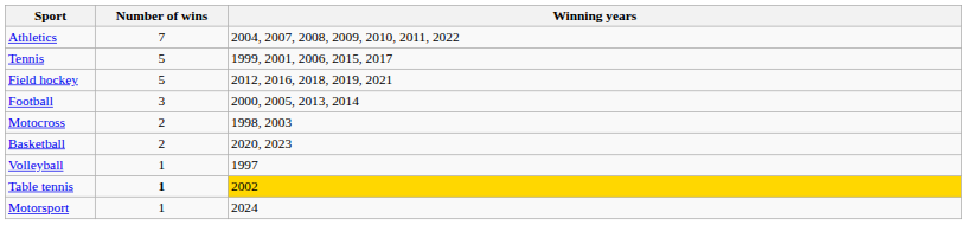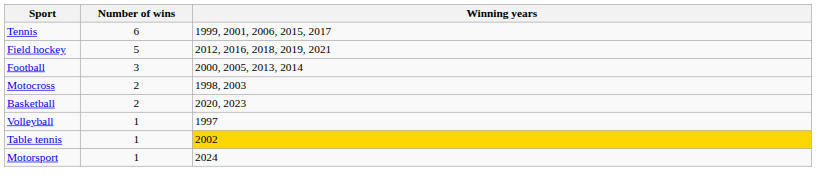 <table class="wikitable sortable"  style="width:90%">
 <tr>
 <th width=100>Sport</th>
 <th width=150>Number of wins</th>
 <th class="unsortable">Winning years</th>
 </tr>
 <tr>
-<td><a href='#'>Athletics</a></td>
-<td style="text-align:center;">7</td>
-<td>2004, 2007, 2008, 2009, 2010, 2011, 2022</td>
-</tr>
-<tr>
 <td><a href='#'>Tennis</a></td>
-<td style="text-align:center;">5</td>
+<td style="text-align:center;">6</td>
 <td>1999, 2001, 2006, 2015, 2017</td>
 </tr>
 <tr>
 <td><a href='#'>Field hockey</a></td>
 <td style="text-align:center;">5</td>
 <td>2012, 2016, 2018, 2019, 2021</td>
 </tr>
 <tr>
 <td><a href='#'>Football</a></td>
 <td style="text-align:center;">3</td>
 <td>2000, 2005, 2013, 2014</td>
 </tr>
 <tr>
 <td><a href='#'>Motocross</a></td>
 <td style="text-align:center;">2</td>
 <td>1998, 2003</td>
 </tr>
 <tr>
 <td><a href='#'>Basketball</a></td>
 <td style="text-align:center;">2</td>
 <td>2020, 2023</td>
 </tr>
 <tr>
 <td><a href='#'>Volleyball</a></td>
 <td style="text-align:center;">1</td>
 <td>1997</td>
 </tr>
 <tr>
 <td><a href='#'>Table tennis</a></td>
-<td style="text-align:center;"><strong>1</strong></td>
+<td style="text-align:center;">1</td>
 <td style="background: gold;">2002</td>
 </tr>
 <tr>
 <td><a href='#'>Motorsport</a></td>
 <td style="text-align:center;">1</td>
 <td>2024</td>
 </tr>
 </table>
